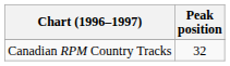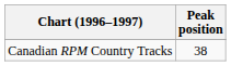 <table class="wikitable sortable">
 <tr>
 <th align="left">Chart (1996–1997)</th>
 <th align="center">Peak<br>position</th>
 </tr>
 <tr>
 </tr>
 <tr>
 <td align="left">Canadian <em>RPM</em> Country Tracks</td>
-<td align="center">32</td>
+<td align="center">38</td>
 </tr>
 </table>
